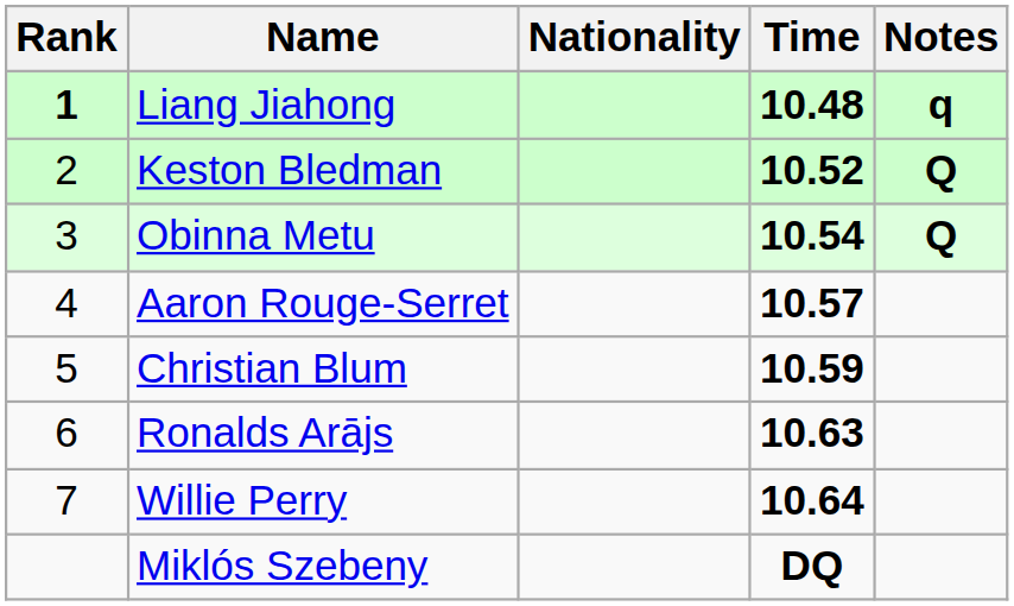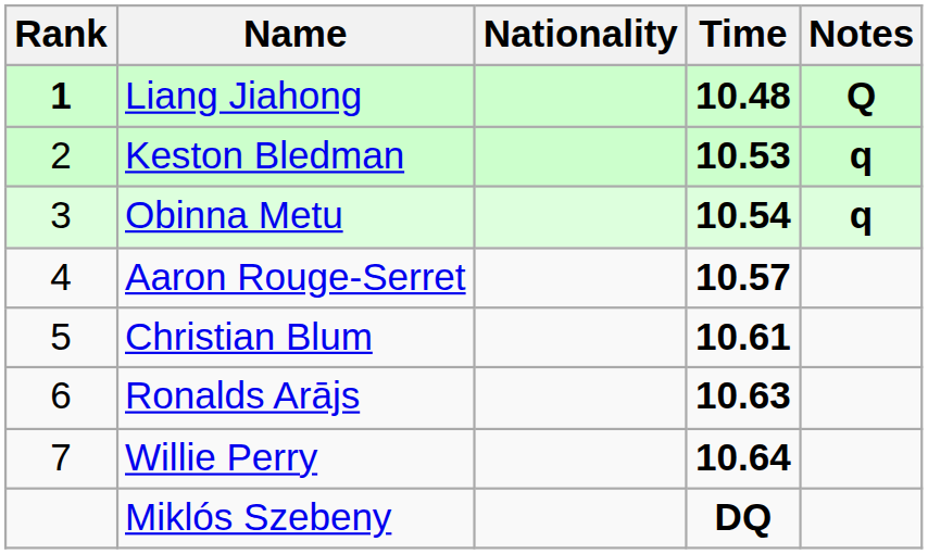 <table class="wikitable sortable" style="text-align:center">
 <tr>
 <th>Rank</th>
 <th>Name</th>
 <th>Nationality</th>
 <th>Time</th>
 <th>Notes</th>
 </tr>
 <tr bgcolor=ccffcc>
 <td><strong>1</strong></td>
 <td align=left><a href='#'>Liang Jiahong</a></td>
 <td align=left></td>
 <td><strong>10.48</strong></td>
-<td><strong>q</strong></td>
+<td><strong>Q</strong></td>
 </tr>
 <tr bgcolor=ccffcc>
 <td>2</td>
 <td align=left><a href='#'>Keston Bledman</a></td>
 <td align=left></td>
-<td><strong>10.52</strong></td>
-<td><strong>Q</strong></td>
+<td><strong>10.53</strong></td>
+<td><strong>q</strong></td>
 </tr>
 <tr bgcolor=ddffdd>
 <td>3</td>
 <td align=left><a href='#'>Obinna Metu</a></td>
 <td align=left></td>
 <td><strong>10.54</strong></td>
-<td><strong>Q</strong></td>
+<td><strong>q</strong></td>
 </tr>
 <tr>
 <td>4</td>
 <td align=left><a href='#'>Aaron Rouge-Serret</a></td>
 <td align=left></td>
 <td><strong>10.57</strong></td>
 <td></td>
 </tr>
 <tr>
 <td>5</td>
 <td align=left><a href='#'>Christian Blum</a></td>
 <td align=left></td>
-<td><strong>10.59</strong></td>
+<td><strong>10.61</strong></td>
 <td></td>
 </tr>
 <tr>
 <td>6</td>
 <td align=left><a href='#'>Ronalds Arājs</a></td>
 <td align=left></td>
 <td><strong>10.63</strong></td>
 <td></td>
 </tr>
 <tr>
 <td>7</td>
 <td align=left><a href='#'>Willie Perry</a></td>
 <td align=left></td>
 <td><strong>10.64</strong></td>
 <td></td>
 </tr>
 <tr>
 <td></td>
 <td align=left><a href='#'>Miklós Szebeny</a></td>
 <td align=left></td>
 <td><strong>DQ</strong></td>
 <td></td>
 </tr>
 </table>
